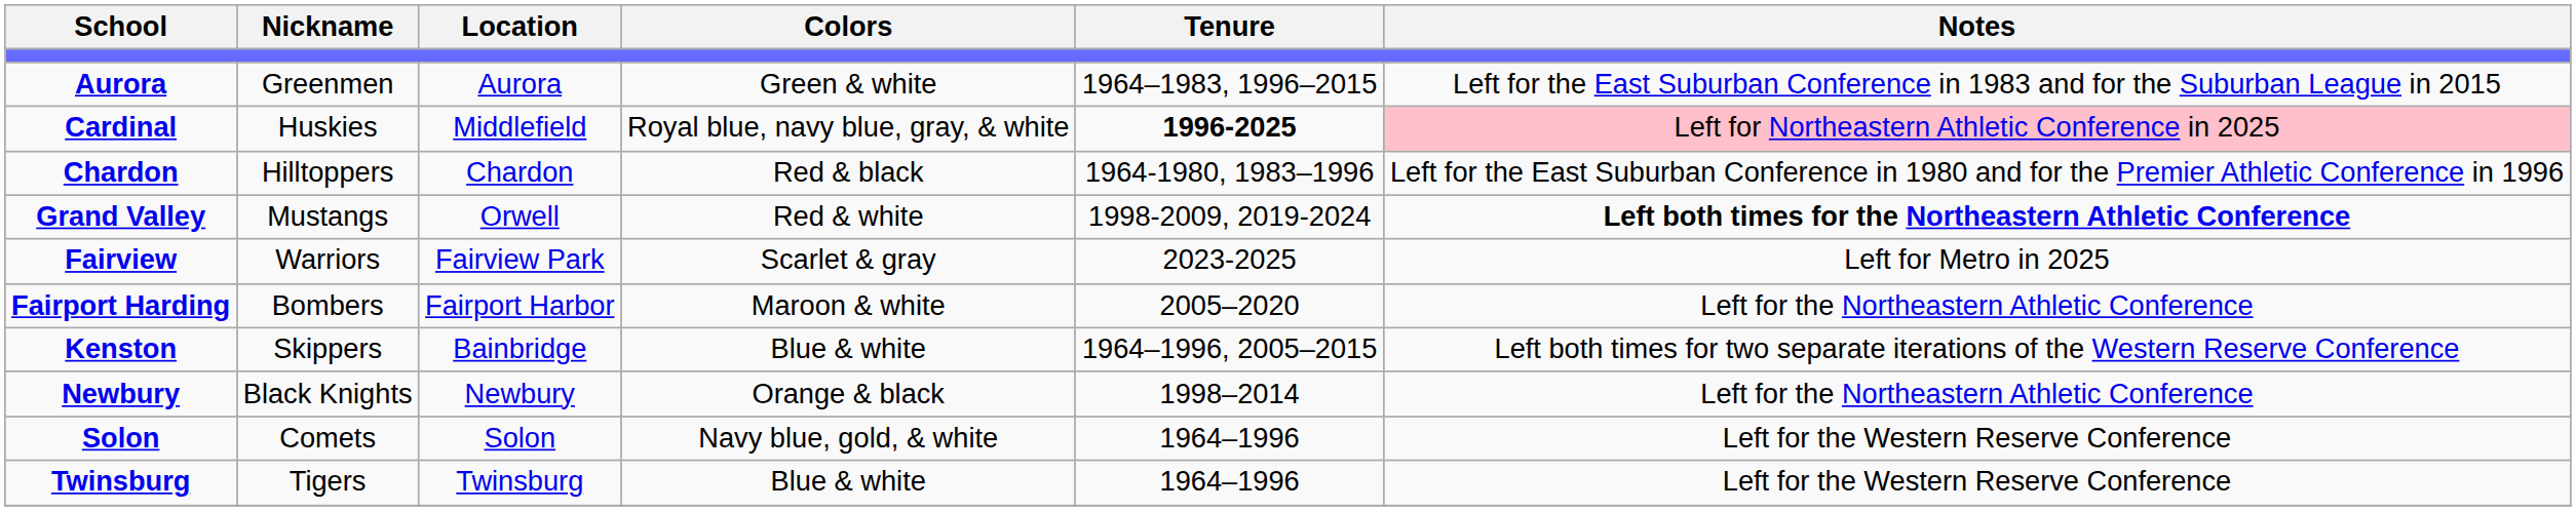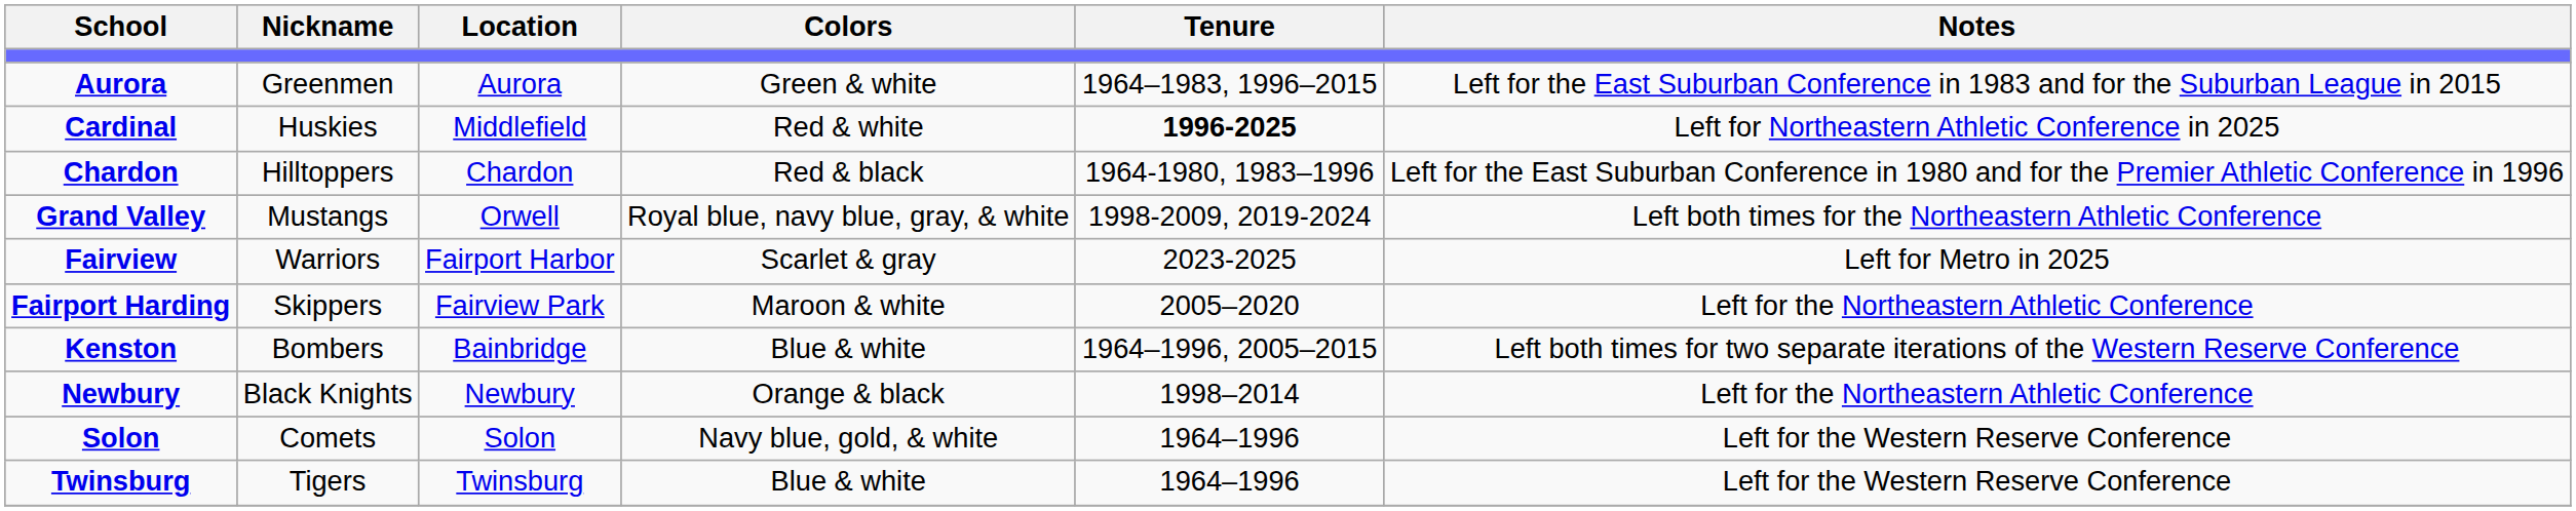 <table class="wikitable sortable">
 <tr>
 <th>School</th>
 <th>Nickname</th>
 <th>Location</th>
 <th>Colors</th>
 <th>Tenure</th>
 <th>Notes</th>
 </tr>
 <tr>
 <th colspan="8" style="background:#676AFE;"></th>
 </tr>
 <tr>
 <td align=center><strong><a href='#'>Aurora</a></strong></td>
 <td align=center>Greenmen</td>
 <td align=center><a href='#'>Aurora</a></td>
 <td align=center>Green & white <br> </td>
 <td align=center>1964–1983, 1996–2015</td>
 <td align=center>Left for the <a href='#'>East Suburban Conference</a> in 1983 and for the <a href='#'>Suburban League</a> in 2015</td>
 </tr>
 <tr>
 <td align="center"><a href='#'><strong>Cardinal</strong></a></td>
 <td align="center">Huskies</td>
 <td align="center"><a href='#'>Middlefield</a></td>
-<td align=center>Royal blue, navy blue, gray, & white <br>    </td>
+<td align="center">Red & white<br></td>
 <td align="center"><strong>1996-2025</strong></td>
-<td align="center" style="background: pink;">Left for <a href='#'>Northeastern Athletic Conference</a> in 2025</td>
+<td align="center">Left for <a href='#'>Northeastern Athletic Conference</a> in 2025</td>
 </tr>
 <tr>
 <td align=center><strong><a href='#'>Chardon</a></strong></td>
 <td align=center>Hilltoppers</td>
 <td align=center><a href='#'>Chardon</a></td>
 <td align=center>Red & black <br> </td>
 <td align=center>1964-1980, 1983–1996</td>
 <td align=center>Left for the East Suburban Conference in 1980 and for the <a href='#'>Premier Athletic Conference</a> in 1996</td>
 </tr>
 <tr>
 <td align=center><strong><a href='#'>Grand Valley</a></strong></td>
 <td align=center>Mustangs</td>
 <td align=center><a href='#'>Orwell</a></td>
-<td align="center">Red & white<br></td>
+<td align=center>Royal blue, navy blue, gray, & white <br>    </td>
 <td align=center>1998-2009, 2019-2024</td>
-<td align=center><strong>Left both times for the <a href='#'>Northeastern Athletic Conference</a></strong></td>
+<td align=center>Left both times for the <a href='#'>Northeastern Athletic Conference</a></td>
 </tr>
 <tr>
 <td align="center"><a href='#'><strong>Fairview</strong></a></td>
 <td align="center">Warriors</td>
-<td align="center"><a href='#'>Fairview Park</a></td>
+<td align="center"><a href='#'>Fairport Harbor</a></td>
 <td align="center">Scarlet & gray<br></td>
 <td align="center">2023-2025</td>
 <td align="center">Left for Metro in 2025</td>
 </tr>
 <tr>
 <td align="center"><strong><a href='#'>Fairport Harding</a></strong></td>
-<td align=center>Bombers</td>
-<td align="center"><a href='#'>Fairport Harbor</a></td>
+<td align="center">Skippers</td>
+<td align="center"><a href='#'>Fairview Park</a></td>
 <td align="center">Maroon & white <br> </td>
 <td align="center">2005–2020</td>
 <td align="center">Left for the <a href='#'>Northeastern Athletic Conference</a></td>
 </tr>
 <tr>
 <td align=center><strong><a href='#'>Kenston</a></strong></td>
-<td align="center">Skippers</td>
+<td align=center>Bombers</td>
 <td align=center><a href='#'>Bainbridge</a></td>
 <td align=center>Blue & white <br> </td>
 <td align=center>1964–1996, 2005–2015</td>
 <td align=center>Left both times for two separate iterations of the <a href='#'>Western Reserve Conference</a></td>
 </tr>
 <tr>
 <td align=center><strong><a href='#'>Newbury</a></strong></td>
 <td align=center>Black Knights</td>
 <td align=center><a href='#'>Newbury</a></td>
 <td align=center>Orange & black <br> </td>
 <td align=center>1998–2014</td>
 <td align=center>Left for the <a href='#'>Northeastern Athletic Conference</a></td>
 </tr>
 <tr>
 <td align=center><strong><a href='#'>Solon</a></strong></td>
 <td align=center>Comets</td>
 <td align=center><a href='#'>Solon</a></td>
 <td align=center>Navy blue, gold, & white <br>  </td>
 <td align=center>1964–1996</td>
 <td align=center>Left for the Western Reserve Conference</td>
 </tr>
 <tr>
 <td align=center><strong><a href='#'>Twinsburg</a></strong></td>
 <td align=center>Tigers</td>
 <td align=center><a href='#'>Twinsburg</a></td>
 <td align=center>Blue & white <br> </td>
 <td align=center>1964–1996</td>
 <td align=center>Left for the Western Reserve Conference</td>
 </tr>
 <tr>
 </tr>
 </table>
